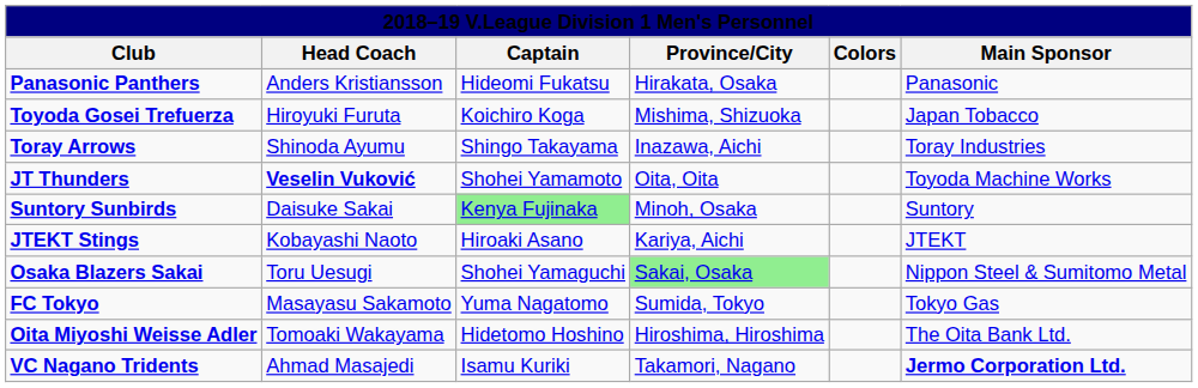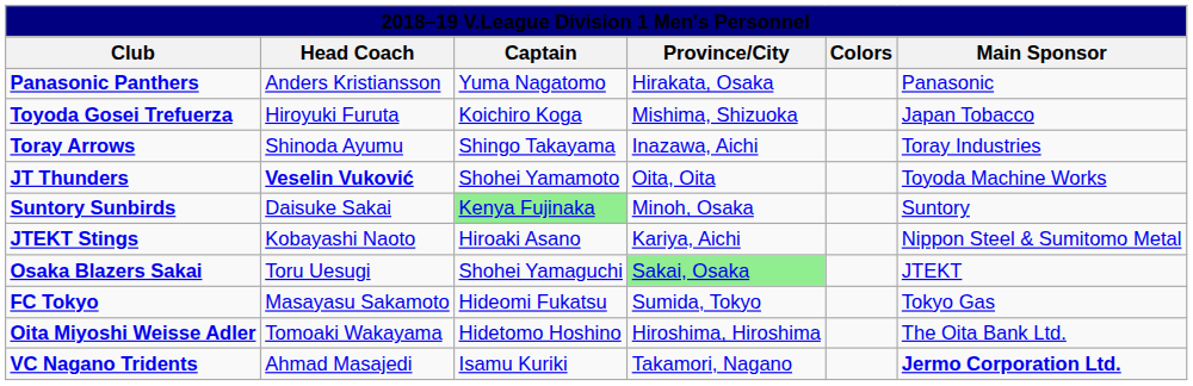 <table class="wikitable" style="font-size:90%; text-align:left;">
 <tr>
 <th style=background:navy colspan=8><span>2018–19 V.League Division 1 Men's Personnel</span></th>
 </tr>
 <tr>
 <th>Club</th>
 <th>Head Coach</th>
 <th>Captain</th>
 <th>Province/City</th>
 <th>Colors</th>
 <th>Main Sponsor</th>
 </tr>
 <tr>
 <td><strong><a href='#'>Panasonic Panthers</a></strong></td>
 <td> <a href='#'>Anders Kristiansson</a></td>
-<td> <a href='#'>Hideomi Fukatsu</a></td>
+<td> <a href='#'>Yuma Nagatomo</a></td>
 <td><a href='#'>Hirakata, Osaka</a></td>
 <td align=center> </td>
 <td><a href='#'>Panasonic</a></td>
 </tr>
 <tr>
 <td><strong><a href='#'>Toyoda Gosei Trefuerza</a></strong></td>
 <td> <a href='#'>Hiroyuki Furuta</a></td>
 <td> <a href='#'>Koichiro Koga</a></td>
 <td><a href='#'>Mishima, Shizuoka</a></td>
 <td align=center>  </td>
 <td><a href='#'>Japan Tobacco</a></td>
 </tr>
 <tr>
 <td><strong><a href='#'>Toray Arrows</a></strong></td>
 <td> <a href='#'>Shinoda Ayumu</a></td>
 <td> <a href='#'>Shingo Takayama</a></td>
 <td><a href='#'>Inazawa, Aichi</a></td>
 <td align=center> </td>
 <td><a href='#'>Toray Industries</a></td>
 </tr>
 <tr>
 <td><strong><a href='#'>JT Thunders</a></strong></td>
 <td><strong> <a href='#'>Veselin Vuković</a></strong></td>
 <td> <a href='#'>Shohei Yamamoto</a></td>
 <td><a href='#'>Oita, Oita</a></td>
 <td align=center> </td>
 <td><a href='#'>Toyoda Machine Works</a></td>
 </tr>
 <tr>
 <td><strong><a href='#'>Suntory Sunbirds</a></strong></td>
 <td> <a href='#'>Daisuke Sakai</a></td>
 <td style="background: lightgreen;"> <a href='#'>Kenya Fujinaka</a></td>
 <td><a href='#'>Minoh, Osaka</a></td>
 <td align=center> </td>
 <td><a href='#'>Suntory</a></td>
 </tr>
 <tr>
 <td><strong><a href='#'>JTEKT Stings</a></strong></td>
 <td> <a href='#'>Kobayashi Naoto</a></td>
 <td> <a href='#'>Hiroaki Asano</a></td>
 <td><a href='#'>Kariya, Aichi</a></td>
 <td align=center> </td>
-<td><a href='#'>JTEKT</a></td>
+<td><a href='#'>Nippon Steel & Sumitomo Metal</a></td>
 </tr>
 <tr>
 <td><strong><a href='#'>Osaka Blazers Sakai</a></strong></td>
 <td> <a href='#'>Toru Uesugi</a></td>
 <td> <a href='#'>Shohei Yamaguchi</a></td>
 <td style="background: lightgreen;"><a href='#'>Sakai, Osaka</a></td>
 <td align=center>  </td>
-<td><a href='#'>Nippon Steel & Sumitomo Metal</a></td>
+<td><a href='#'>JTEKT</a></td>
 </tr>
 <tr>
 <td><strong><a href='#'>FC Tokyo</a></strong></td>
 <td> <a href='#'>Masayasu Sakamoto</a></td>
-<td> <a href='#'>Yuma Nagatomo</a></td>
+<td> <a href='#'>Hideomi Fukatsu</a></td>
 <td><a href='#'>Sumida, Tokyo</a></td>
 <td align=center> </td>
 <td><a href='#'>Tokyo Gas</a></td>
 </tr>
 <tr>
 <td><strong><a href='#'>Oita Miyoshi Weisse Adler</a></strong></td>
 <td> <a href='#'>Tomoaki Wakayama</a></td>
 <td> <a href='#'>Hidetomo Hoshino</a></td>
 <td><a href='#'>Hiroshima, Hiroshima</a></td>
 <td align=center> </td>
 <td><a href='#'>The Oita Bank Ltd.</a></td>
 </tr>
 <tr>
 <td><strong><a href='#'>VC Nagano Tridents</a></strong></td>
 <td> <a href='#'>Ahmad Masajedi</a></td>
 <td> <a href='#'>Isamu Kuriki</a></td>
 <td><a href='#'>Takamori, Nagano</a></td>
 <td align=center> </td>
 <td><strong><a href='#'>Jermo Corporation Ltd.</a></strong></td>
 </tr>
 </table>
